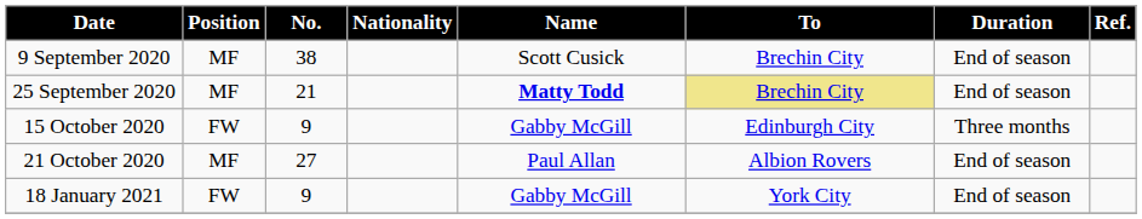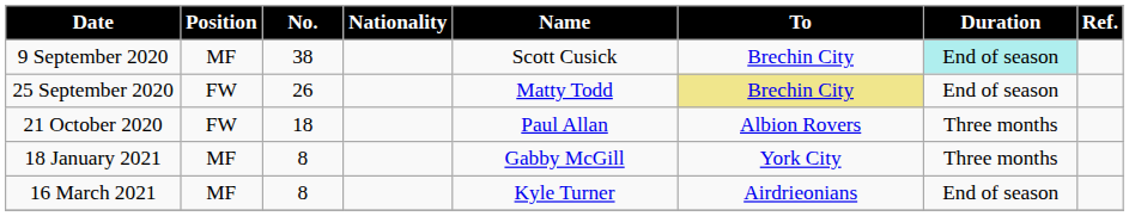 <table class="wikitable"  style="text-align:center; font-size:90%; ">
 <tr>
 <th style="background:#000000; color:white; width:115px;">Date</th>
 <th style="background:#000000; color:white; width:50px;">Position</th>
 <th style="background:#000000; color:white; width:50px;">No.</th>
 <th style="background:#000000; color:white; width:50px;">Nationality</th>
 <th style="background:#000000; color:white; width:150px;">Name</th>
 <th style="background:#000000; color:white; width:165px;">To</th>
 <th style="background:#000000; color:white; width:100px;">Duration</th>
 <th style="background:#000000; color:white; width:25px;">Ref.</th>
 </tr>
 <tr>
 <td>9 September 2020</td>
 <td>MF</td>
 <td>38</td>
 <td></td>
 <td>Scott Cusick</td>
 <td><a href='#'>Brechin City</a></td>
-<td>End of season</td>
+<td style="background: paleturquoise;">End of season</td>
 <td></td>
 </tr>
 <tr>
 <td>25 September 2020</td>
-<td>MF</td>
-<td>21</td>
+<td>FW</td>
+<td>26</td>
 <td></td>
-<td><strong><a href='#'>Matty Todd</a></strong></td>
+<td><a href='#'>Matty Todd</a></td>
 <td style="background: khaki;"><a href='#'>Brechin City</a></td>
 <td>End of season</td>
 <td></td>
 </tr>
 <tr>
-<td>15 October 2020</td>
+<td>21 October 2020</td>
 <td>FW</td>
-<td>9</td>
+<td>18</td>
 <td></td>
-<td><a href='#'>Gabby McGill</a></td>
-<td><a href='#'>Edinburgh City</a></td>
+<td><a href='#'>Paul Allan</a></td>
+<td><a href='#'>Albion Rovers</a></td>
 <td>Three months</td>
 <td></td>
 </tr>
 <tr>
-<td>21 October 2020</td>
+<td>18 January 2021</td>
 <td>MF</td>
-<td>27</td>
+<td>8</td>
 <td></td>
-<td><a href='#'>Paul Allan</a></td>
-<td><a href='#'>Albion Rovers</a></td>
-<td>End of season</td>
+<td><a href='#'>Gabby McGill</a></td>
+<td> <a href='#'>York City</a></td>
+<td>Three months</td>
 <td></td>
 </tr>
 <tr>
-<td>18 January 2021</td>
-<td>FW</td>
-<td>9</td>
+<td>16 March 2021</td>
+<td>MF</td>
+<td>8</td>
 <td></td>
-<td><a href='#'>Gabby McGill</a></td>
-<td> <a href='#'>York City</a></td>
+<td><a href='#'>Kyle Turner</a></td>
+<td><a href='#'>Airdrieonians</a></td>
 <td>End of season</td>
 <td></td>
 </tr>
 <tr>
 </tr>
 </table>
